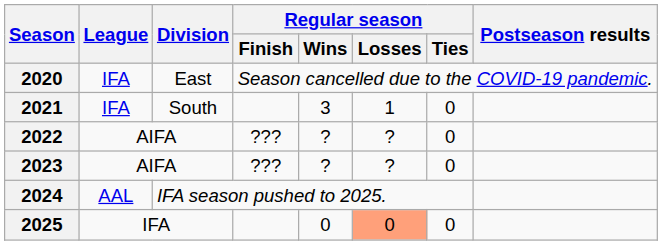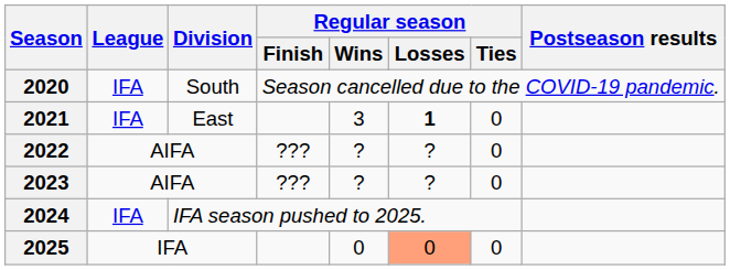 <table class="wikitable" style="text-align:center; font-size: 95%;">
 <tr>
 <th rowspan="2"><a href='#'>Season</a></th>
 <th rowspan="2"><a href='#'>League</a></th>
 <th rowspan="2"><a href='#'>Division</a></th>
 <th colspan="4"><a href='#'>Regular season</a></th>
 <th rowspan="2"><a href='#'>Postseason</a> results</th>
 </tr>
 <tr>
 <th>Finish</th>
 <th>Wins</th>
 <th>Losses</th>
 <th>Ties</th>
 </tr>
 <tr>
 <th>2020</th>
 <td><a href='#'>IFA</a></td>
-<td>East</td>
+<td>South</td>
 <td style="text-align:left" colspan=5><em>Season cancelled due to the <a href='#'>COVID-19 pandemic</a>.</em></td>
 </tr>
 <tr>
 <th>2021</th>
 <td><a href='#'>IFA</a></td>
-<td>South</td>
+<td>East</td>
 <td></td>
 <td>3</td>
-<td>1</td>
+<td><strong>1</strong></td>
 <td>0</td>
 <td style="text-align:left"></td>
 </tr>
 <tr>
 <th>2022</th>
 <td colspan=2; align=center>AIFA</td>
 <td>???</td>
 <td>?</td>
 <td>?</td>
 <td>0</td>
 <td style="text-align:left"></td>
 </tr>
 <tr>
 <th>2023</th>
 <td colspan=2; align=center>AIFA</td>
 <td>???</td>
 <td>?</td>
 <td>?</td>
 <td>0</td>
 <td style="text-align:left"></td>
 </tr>
 <tr>
 <th>2024</th>
-<td><a href='#'>AAL</a></td>
+<td><a href='#'>IFA</a></td>
 <td style="text-align:left" colspan=5><em>IFA season pushed to 2025.</em></td>
 </tr>
 <tr>
 <th>2025</th>
 <td colspan=2; align=center>IFA</td>
 <td></td>
 <td>0</td>
 <td style="background: lightsalmon;">0</td>
 <td>0</td>
 <td style="text-align:left"></td>
 </tr>
 </table>
